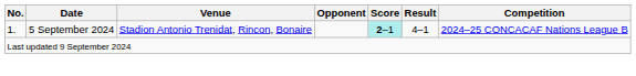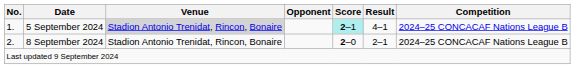 <table class="wikitable" style="font-size:85%;">
 <tr>
 <th>No.</th>
 <th>Date</th>
 <th>Venue</th>
 <th>Opponent</th>
 <th>Score</th>
 <th>Result</th>
 <th>Competition</th>
 </tr>
 <tr>
 <td>1.</td>
 <td>5 September 2024</td>
-<td><a href='#'>Stadion Antonio Trenidat</a>, <a href='#'>Rincon</a>, <a href='#'>Bonaire</a></td>
+<td style="background: lightgrey;"><a href='#'>Stadion Antonio Trenidat</a>, <a href='#'>Rincon</a>, <a href='#'>Bonaire</a></td>
 <td></td>
 <td align=center style="background: paleturquoise;"><strong>2</strong>–1</td>
 <td align=center>4–1</td>
 <td><a href='#'>2024–25 CONCACAF Nations League B</a></td>
 </tr>
 <tr>
+<td>2.</td>
+<td>8 September 2024</td>
+<td>Stadion Antonio Trenidat, Rincon, Bonaire</td>
+<td></td>
+<td align=center><strong>2</strong>–0</td>
+<td align=center>2–1</td>
+<td>2024–25 CONCACAF Nations League B</td>
+</tr>
+<tr>
 <td colspan="7"><small>Last updated 9 September 2024</small></td>
 </tr>
 </table>
